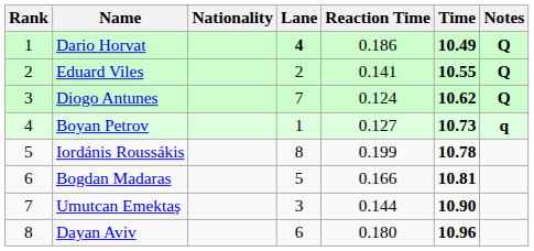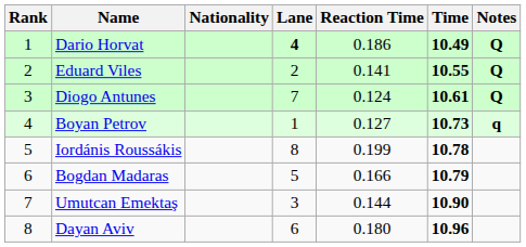 <table class="wikitable sortable" style="text-align:center">
 <tr>
 <th>Rank</th>
 <th>Name</th>
 <th>Nationality</th>
 <th>Lane</th>
 <th>Reaction Time</th>
 <th>Time</th>
 <th>Notes</th>
 </tr>
 <tr bgcolor=ccffcc>
 <td>1</td>
 <td align=left><a href='#'>Dario Horvat</a></td>
 <td align=left></td>
 <td><strong>4</strong></td>
 <td>0.186</td>
 <td><strong>10.49</strong></td>
 <td><strong>Q</strong></td>
 </tr>
 <tr bgcolor=ccffcc>
 <td>2</td>
 <td align=left><a href='#'>Eduard Viles</a></td>
 <td align=left></td>
 <td>2</td>
 <td>0.141</td>
 <td><strong>10.55</strong></td>
 <td><strong>Q</strong></td>
 </tr>
 <tr bgcolor=ccffcc>
 <td>3</td>
 <td align=left><a href='#'>Diogo Antunes</a></td>
 <td align=left></td>
 <td>7</td>
 <td>0.124</td>
-<td><strong>10.62</strong></td>
+<td><strong>10.61</strong></td>
 <td><strong>Q</strong></td>
 </tr>
 <tr bgcolor=ddffdd>
 <td>4</td>
 <td align=left><a href='#'>Boyan Petrov</a></td>
 <td align=left></td>
 <td>1</td>
 <td>0.127</td>
 <td><strong>10.73</strong></td>
 <td><strong>q</strong></td>
 </tr>
 <tr>
 <td>5</td>
 <td align=left><a href='#'>Iordánis Roussákis</a></td>
 <td align=left></td>
 <td>8</td>
 <td>0.199</td>
 <td><strong>10.78</strong></td>
 <td></td>
 </tr>
 <tr>
 <td>6</td>
 <td align=left><a href='#'>Bogdan Madaras</a></td>
 <td align=left></td>
 <td>5</td>
 <td>0.166</td>
-<td><strong>10.81</strong></td>
+<td><strong>10.79</strong></td>
 <td></td>
 </tr>
 <tr>
 <td>7</td>
 <td align=left><a href='#'>Umutcan Emektaş</a></td>
 <td align=left></td>
 <td>3</td>
 <td>0.144</td>
 <td><strong>10.90</strong></td>
 <td></td>
 </tr>
 <tr>
 <td>8</td>
 <td align=left><a href='#'>Dayan Aviv</a></td>
 <td align=left></td>
 <td>6</td>
 <td>0.180</td>
 <td><strong>10.96</strong></td>
 <td></td>
 </tr>
 </table>
